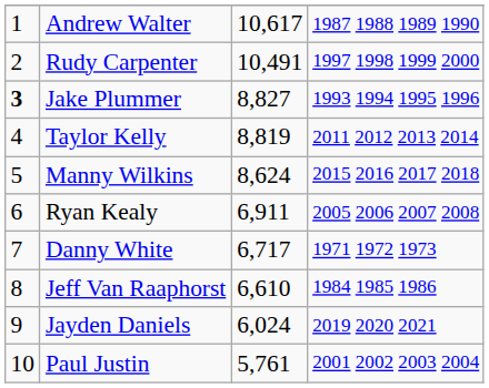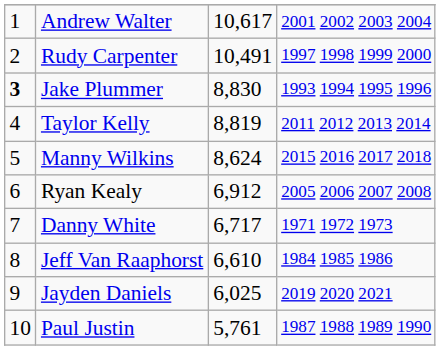 <table class="wikitable">
 <tr>
 </tr>
 <tr>
 <td>1</td>
 <td><a href='#'>Andrew Walter</a></td>
 <td>10,617</td>
-<td style="font-size:80%;"><a href='#'>1987</a> <a href='#'>1988</a> <a href='#'>1989</a> <a href='#'>1990</a></td>
+<td style="font-size:80%;"><a href='#'>2001</a> <a href='#'>2002</a> <a href='#'>2003</a> <a href='#'>2004</a></td>
 </tr>
 <tr>
 <td>2</td>
 <td><a href='#'>Rudy Carpenter</a></td>
 <td>10,491</td>
 <td style="font-size:80%;"><a href='#'>1997</a> <a href='#'>1998</a> <a href='#'>1999</a> <a href='#'>2000</a></td>
 </tr>
 <tr>
 <td><strong>3</strong></td>
 <td><a href='#'>Jake Plummer</a></td>
-<td>8,827</td>
+<td>8,830</td>
 <td style="font-size:80%;"><a href='#'>1993</a> <a href='#'>1994</a> <a href='#'>1995</a> <a href='#'>1996</a></td>
 </tr>
 <tr>
 <td>4</td>
 <td><a href='#'>Taylor Kelly</a></td>
 <td>8,819</td>
 <td style="font-size:80%;"><a href='#'>2011</a> <a href='#'>2012</a> <a href='#'>2013</a> <a href='#'>2014</a></td>
 </tr>
 <tr>
 <td>5</td>
 <td><a href='#'>Manny Wilkins</a></td>
 <td>8,624</td>
 <td style="font-size:80%;"><a href='#'>2015</a> <a href='#'>2016</a> <a href='#'>2017</a> <a href='#'>2018</a></td>
 </tr>
 <tr>
 <td>6</td>
 <td>Ryan Kealy</td>
-<td>6,911</td>
+<td>6,912</td>
 <td style="font-size:80%;"><a href='#'>2005</a> <a href='#'>2006</a> <a href='#'>2007</a> <a href='#'>2008</a></td>
 </tr>
 <tr>
 <td>7</td>
 <td><a href='#'>Danny White</a></td>
 <td>6,717</td>
 <td style="font-size:80%;"><a href='#'>1971</a> <a href='#'>1972</a> <a href='#'>1973</a></td>
 </tr>
 <tr>
 <td>8</td>
 <td><a href='#'>Jeff Van Raaphorst</a></td>
 <td>6,610</td>
 <td style="font-size:80%;"><a href='#'>1984</a> <a href='#'>1985</a> <a href='#'>1986</a></td>
 </tr>
 <tr>
 <td>9</td>
 <td><a href='#'>Jayden Daniels</a></td>
-<td>6,024</td>
+<td>6,025</td>
 <td style="font-size:80%;"><a href='#'>2019</a> <a href='#'>2020</a> <a href='#'>2021</a></td>
 </tr>
 <tr>
 <td>10</td>
 <td><a href='#'>Paul Justin</a></td>
 <td>5,761</td>
-<td style="font-size:80%;"><a href='#'>2001</a> <a href='#'>2002</a> <a href='#'>2003</a> <a href='#'>2004</a></td>
+<td style="font-size:80%;"><a href='#'>1987</a> <a href='#'>1988</a> <a href='#'>1989</a> <a href='#'>1990</a></td>
 </tr>
 </table>
